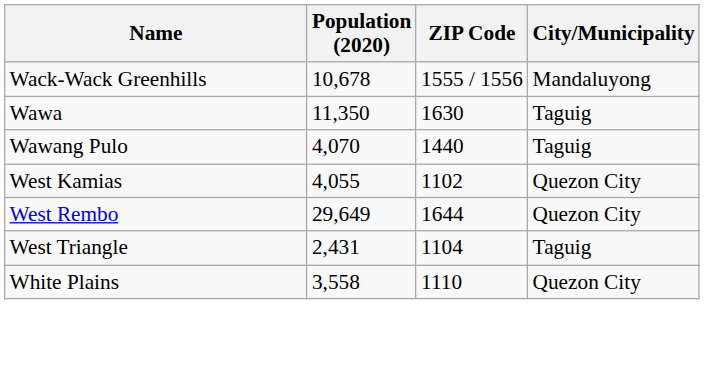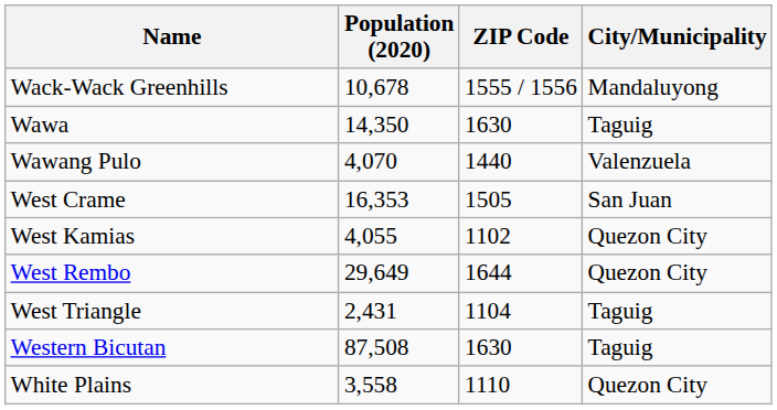 <table class="wikitable sortable">
 <tr>
 <th style="width: 220px;">Name</th>
 <th>Population<br>(2020)</th>
 <th>ZIP Code</th>
 <th>City/Municipality</th>
 </tr>
 <tr>
 <td>Wack-Wack Greenhills</td>
 <td>10,678</td>
 <td>1555 / 1556</td>
 <td>Mandaluyong</td>
 </tr>
 <tr>
 <td>Wawa</td>
-<td>11,350</td>
+<td>14,350</td>
 <td>1630</td>
 <td>Taguig</td>
 </tr>
 <tr>
 <td>Wawang Pulo</td>
 <td>4,070</td>
 <td>1440</td>
-<td>Taguig</td>
+<td>Valenzuela</td>
+</tr>
+<tr>
+<td>West Crame</td>
+<td>16,353</td>
+<td>1505</td>
+<td>San Juan</td>
 </tr>
 <tr>
 <td>West Kamias</td>
 <td>4,055</td>
 <td>1102</td>
 <td>Quezon City</td>
 </tr>
 <tr>
 <td><a href='#'>West Rembo</a></td>
 <td>29,649</td>
 <td>1644</td>
 <td>Quezon City</td>
 </tr>
 <tr>
 <td>West Triangle</td>
 <td>2,431</td>
 <td>1104</td>
 <td>Taguig</td>
 </tr>
 <tr>
+<td><a href='#'>Western Bicutan</a></td>
+<td>87,508</td>
+<td>1630</td>
+<td>Taguig</td>
+</tr>
+<tr>
 <td>White Plains</td>
 <td>3,558</td>
 <td>1110</td>
 <td>Quezon City</td>
 </tr>
 </table>
